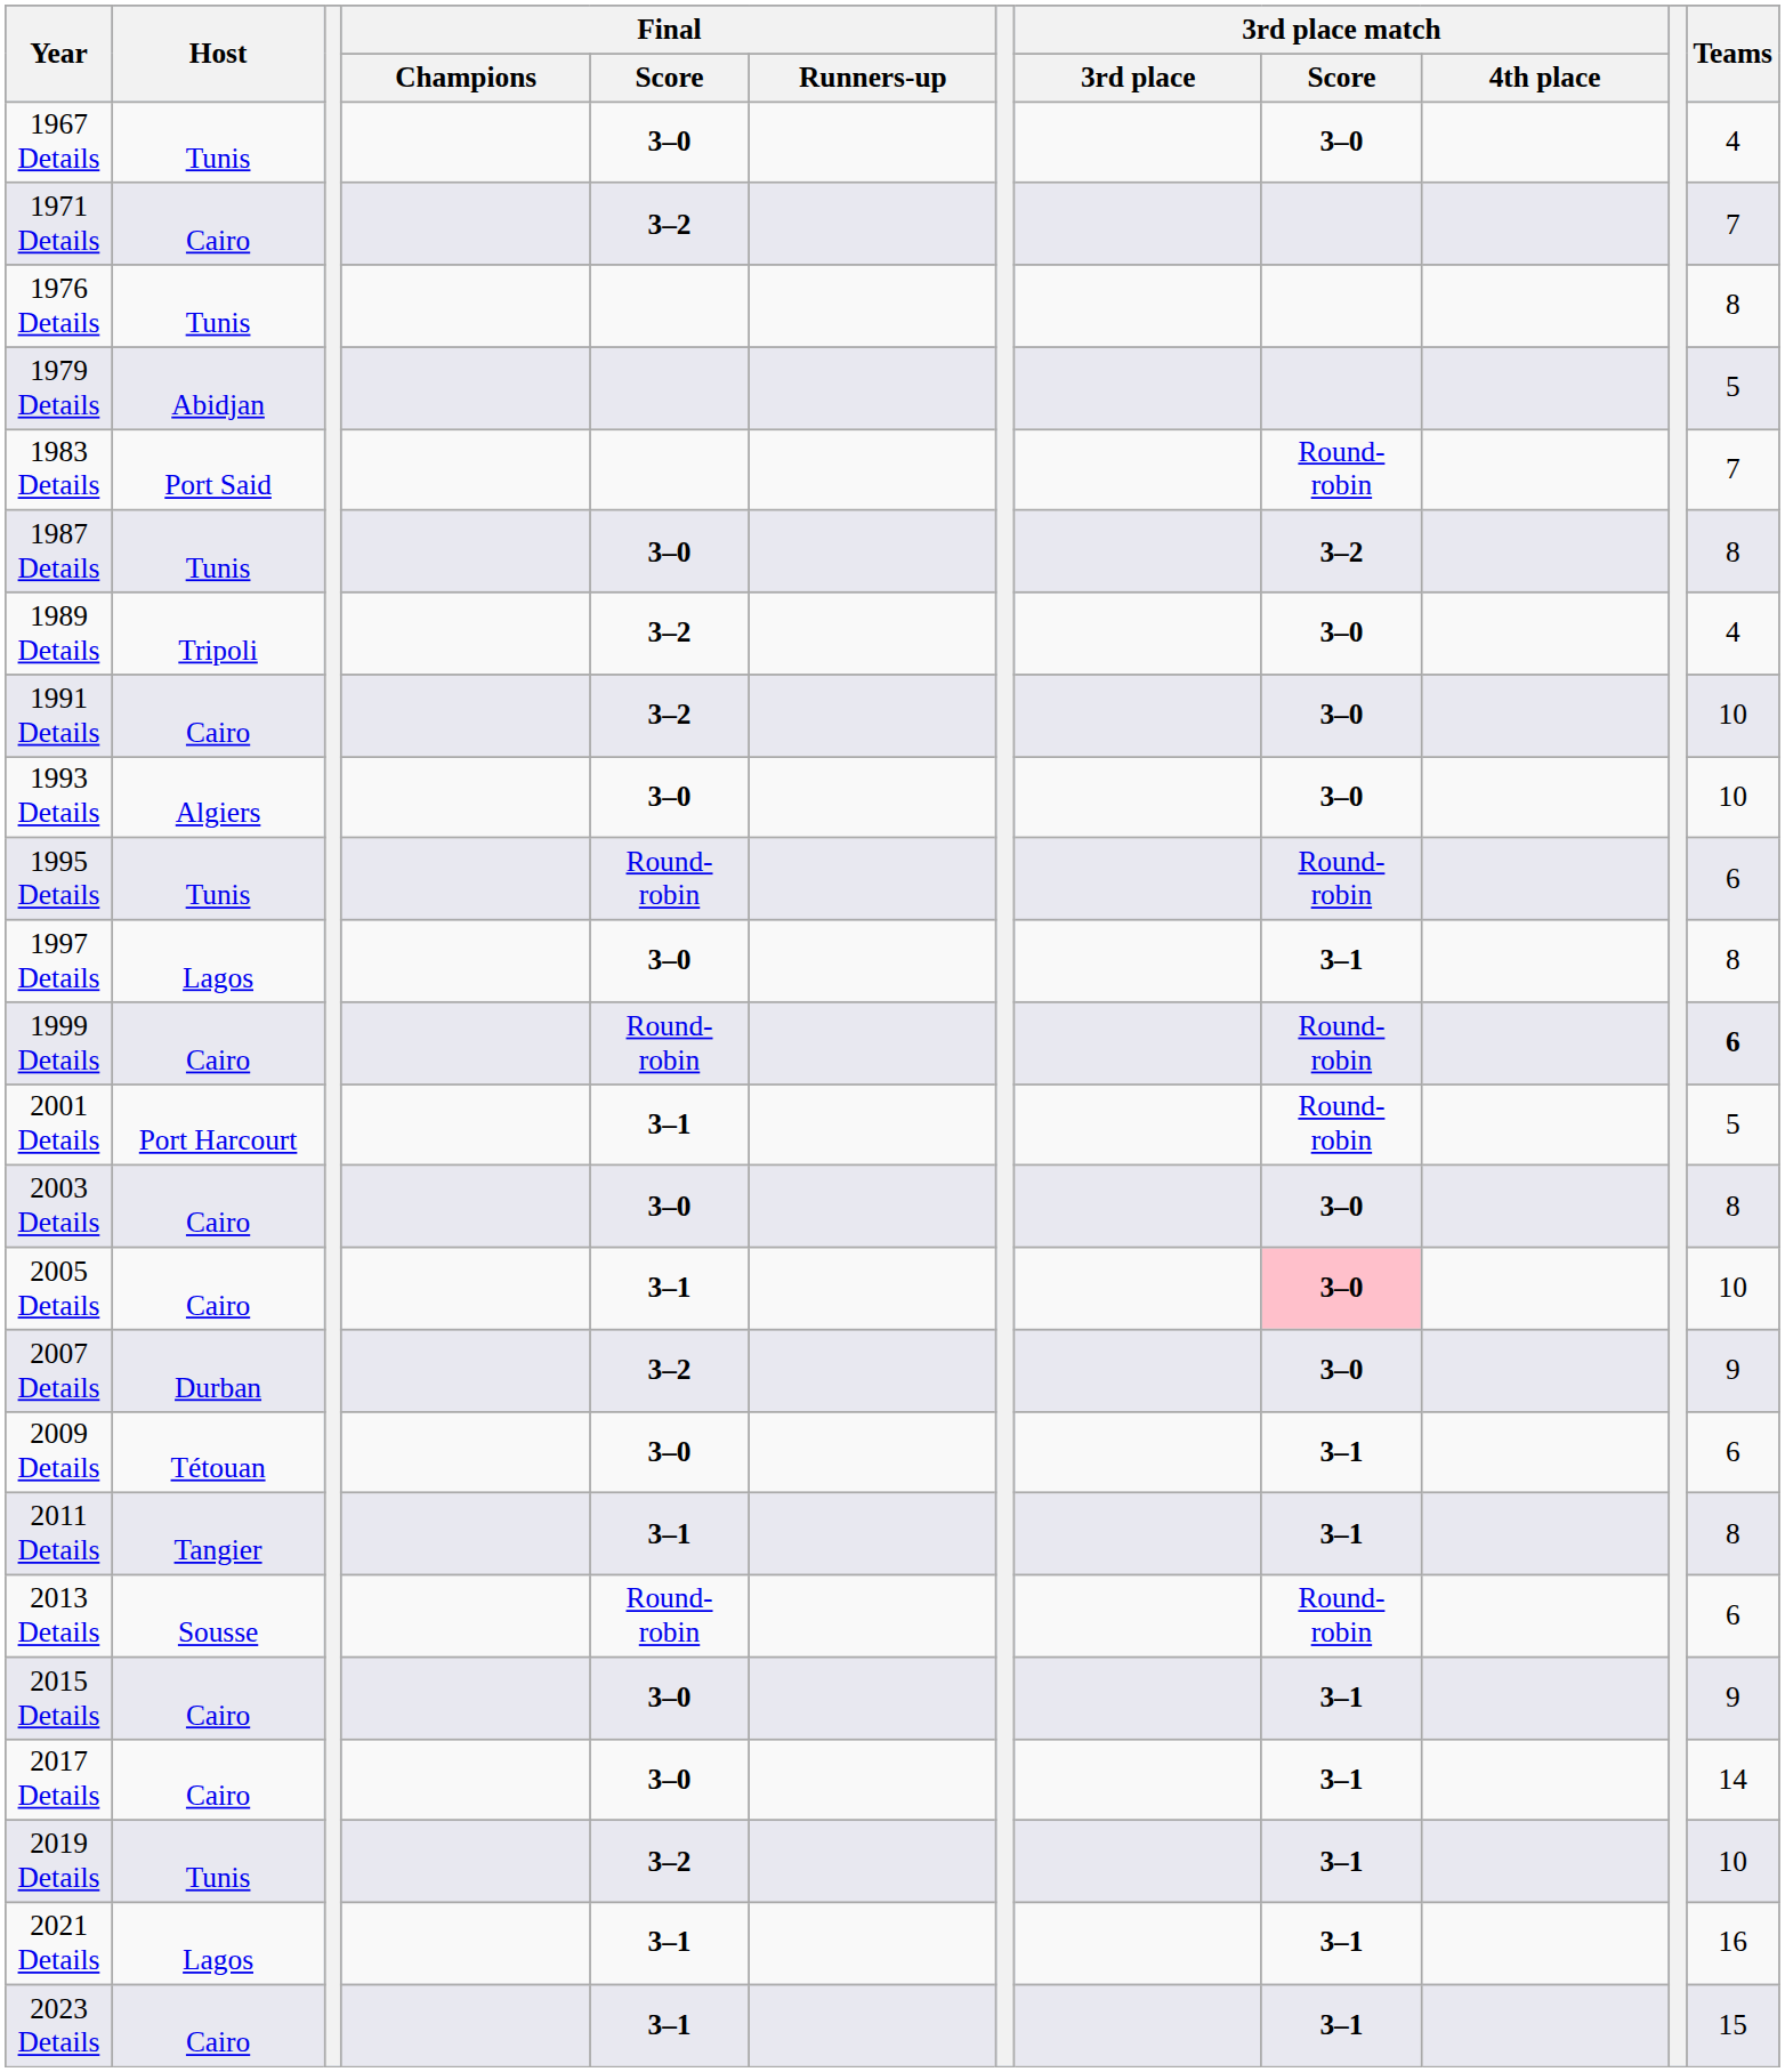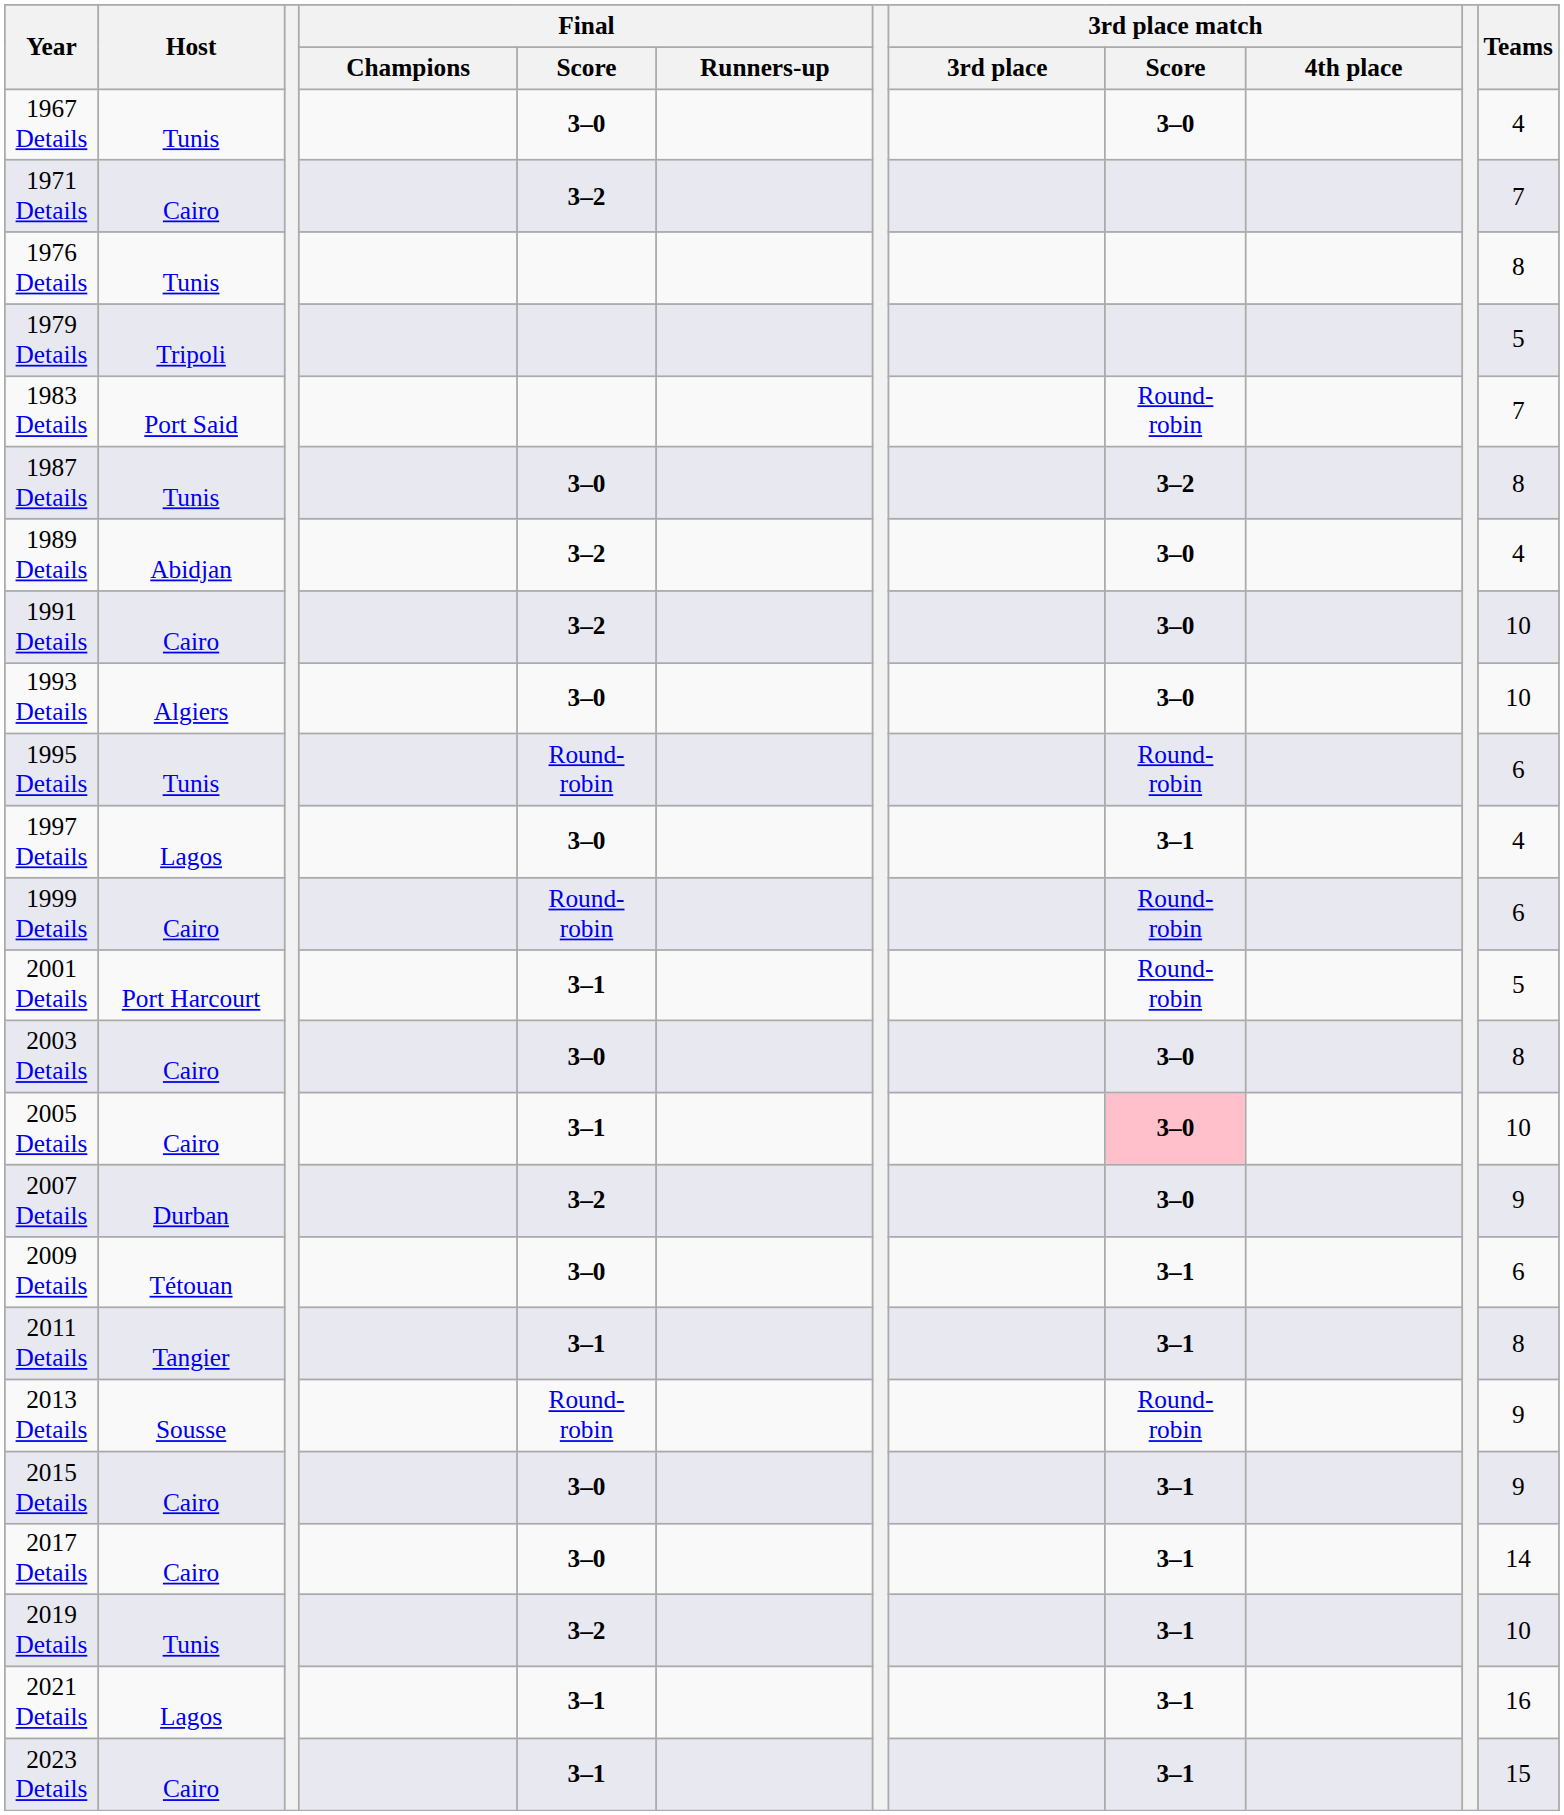 <table class="wikitable" style="font-size:90%; width:100%; text-align:center;">
 <tr bgcolor=#c1d8ff>
 <th rowspan=2 width=6%>Year</th>
 <th rowspan=2 width=12%>Host</th>
 <th width=1% rowspan=26 bgcolor=#ffffff></th>
 <th colspan=3>Final</th>
 <th width=1% rowspan=26 bgcolor=#ffffff></th>
 <th colspan=3>3rd place match</th>
 <th width=1% rowspan=26 bgcolor=#ffffff></th>
 <th rowspan=2 width=5%>Teams</th>
 </tr>
 <tr bgcolor=#efefef>
 <th width=14%>Champions</th>
 <th width=9%>Score</th>
 <th width=14%>Runners-up</th>
 <th width=14%>3rd place</th>
 <th width=9%>Score</th>
 <th width=14%>4th place</th>
 </tr>
 <tr>
 <td>1967<br><a href='#'>Details</a></td>
 <td><br><a href='#'>Tunis</a></td>
 <td><strong></strong></td>
 <td><strong>3–0</strong></td>
 <td></td>
 <td></td>
 <td><strong>3–0</strong></td>
 <td></td>
 <td>4</td>
 </tr>
 <tr bgcolor=#e8e8f0>
 <td>1971<br><a href='#'>Details</a></td>
 <td><br><a href='#'>Cairo</a></td>
 <td><strong></strong></td>
 <td><strong>3–2</strong></td>
 <td></td>
 <td></td>
 <td></td>
 <td></td>
 <td>7</td>
 </tr>
 <tr>
 <td>1976<br><a href='#'>Details</a></td>
 <td><br><a href='#'>Tunis</a></td>
 <td><strong></strong></td>
 <td></td>
 <td></td>
 <td></td>
 <td></td>
 <td></td>
 <td>8</td>
 </tr>
 <tr bgcolor=#e8e8f0>
 <td>1979<br><a href='#'>Details</a></td>
-<td><br><a href='#'>Abidjan</a></td>
+<td><br><a href='#'>Tripoli</a></td>
 <td><strong></strong></td>
 <td></td>
 <td></td>
 <td></td>
 <td></td>
 <td></td>
 <td>5</td>
 </tr>
 <tr>
 <td>1983<br><a href='#'>Details</a></td>
 <td><br><a href='#'>Port Said</a></td>
 <td><strong></strong></td>
 <td></td>
 <td></td>
 <td></td>
 <td><a href='#'>Round-robin</a></td>
 <td></td>
 <td>7</td>
 </tr>
 <tr bgcolor=#e8e8f0>
 <td>1987<br><a href='#'>Details</a></td>
 <td><br><a href='#'>Tunis</a></td>
 <td><strong></strong></td>
 <td><strong>3–0</strong></td>
 <td></td>
 <td></td>
 <td><strong>3–2</strong></td>
 <td></td>
 <td>8</td>
 </tr>
 <tr>
 <td>1989<br><a href='#'>Details</a></td>
-<td><br><a href='#'>Tripoli</a></td>
+<td><br><a href='#'>Abidjan</a></td>
 <td><strong></strong></td>
 <td><strong>3–2</strong></td>
 <td></td>
 <td></td>
 <td><strong>3–0</strong></td>
 <td></td>
 <td>4</td>
 </tr>
 <tr bgcolor=#e8e8f0>
 <td>1991<br><a href='#'>Details</a></td>
 <td><br><a href='#'>Cairo</a></td>
 <td><strong></strong></td>
 <td><strong>3–2</strong></td>
 <td></td>
 <td></td>
 <td><strong>3–0</strong></td>
 <td></td>
 <td>10</td>
 </tr>
 <tr>
 <td>1993<br><a href='#'>Details</a></td>
 <td><br><a href='#'>Algiers</a></td>
 <td><strong></strong></td>
 <td><strong>3–0</strong></td>
 <td></td>
 <td></td>
 <td><strong>3–0</strong></td>
 <td></td>
 <td>10</td>
 </tr>
 <tr bgcolor=#e8e8f0>
 <td>1995<br><a href='#'>Details</a></td>
 <td><br><a href='#'>Tunis</a></td>
 <td><strong></strong></td>
 <td><a href='#'>Round-robin</a></td>
 <td></td>
 <td></td>
 <td><a href='#'>Round-robin</a></td>
 <td></td>
 <td>6</td>
 </tr>
 <tr>
 <td>1997<br><a href='#'>Details</a></td>
 <td><br><a href='#'>Lagos</a></td>
 <td><strong></strong></td>
 <td><strong>3–0</strong></td>
 <td></td>
 <td></td>
 <td><strong>3–1</strong></td>
 <td></td>
-<td>8</td>
+<td>4</td>
 </tr>
 <tr bgcolor=#e8e8f0>
 <td>1999<br><a href='#'>Details</a></td>
 <td><br><a href='#'>Cairo</a></td>
 <td><strong></strong></td>
 <td><a href='#'>Round-robin</a></td>
 <td></td>
 <td></td>
 <td><a href='#'>Round-robin</a></td>
 <td></td>
-<td><strong>6</strong></td>
+<td>6</td>
 </tr>
 <tr>
 <td>2001<br><a href='#'>Details</a></td>
 <td><br><a href='#'>Port Harcourt</a></td>
 <td><strong></strong></td>
 <td><strong>3–1</strong></td>
 <td></td>
 <td></td>
 <td><a href='#'>Round-robin</a></td>
 <td></td>
 <td>5</td>
 </tr>
 <tr bgcolor=#e8e8f0>
 <td>2003<br><a href='#'>Details</a></td>
 <td><br><a href='#'>Cairo</a></td>
 <td><strong></strong></td>
 <td><strong>3–0</strong></td>
 <td></td>
 <td></td>
 <td><strong>3–0</strong></td>
 <td></td>
 <td>8</td>
 </tr>
 <tr>
 <td>2005<br><a href='#'>Details</a></td>
 <td><br><a href='#'>Cairo</a></td>
 <td><strong></strong></td>
 <td><strong>3–1</strong></td>
 <td></td>
 <td></td>
 <td style="background: pink;"><strong>3–0</strong></td>
 <td></td>
 <td>10</td>
 </tr>
 <tr bgcolor=#e8e8f0>
 <td>2007<br><a href='#'>Details</a></td>
 <td><br><a href='#'>Durban</a></td>
 <td><strong></strong></td>
 <td><strong>3–2</strong></td>
 <td></td>
 <td></td>
 <td><strong>3–0</strong></td>
 <td></td>
 <td>9</td>
 </tr>
 <tr>
 <td>2009<br><a href='#'>Details</a></td>
 <td><br><a href='#'>Tétouan</a></td>
 <td><strong></strong></td>
 <td><strong>3–0</strong></td>
 <td></td>
 <td></td>
 <td><strong>3–1</strong></td>
 <td></td>
 <td>6</td>
 </tr>
 <tr bgcolor=#e8e8f0>
 <td>2011<br><a href='#'>Details</a></td>
 <td><br><a href='#'>Tangier</a></td>
 <td><strong></strong></td>
 <td><strong>3–1</strong></td>
 <td></td>
 <td></td>
 <td><strong>3–1</strong></td>
 <td></td>
 <td>8</td>
 </tr>
 <tr>
 <td>2013<br><a href='#'>Details</a></td>
 <td><br><a href='#'>Sousse</a></td>
 <td><strong></strong></td>
 <td><a href='#'>Round-robin</a></td>
 <td></td>
 <td></td>
 <td><a href='#'>Round-robin</a></td>
 <td></td>
-<td>6</td>
+<td>9</td>
 </tr>
 <tr bgcolor=#e8e8f0>
 <td>2015<br><a href='#'>Details</a></td>
 <td><br><a href='#'>Cairo</a></td>
 <td><strong></strong></td>
 <td><strong>3–0</strong></td>
 <td></td>
 <td></td>
 <td><strong>3–1</strong></td>
 <td></td>
 <td>9</td>
 </tr>
 <tr>
 <td>2017<br><a href='#'>Details</a></td>
 <td><br><a href='#'>Cairo</a></td>
 <td><strong></strong></td>
 <td><strong>3–0</strong></td>
 <td></td>
 <td></td>
 <td><strong>3–1</strong></td>
 <td></td>
 <td>14</td>
 </tr>
 <tr bgcolor=#e8e8f0>
 <td>2019<br><a href='#'>Details</a></td>
 <td><br><a href='#'>Tunis</a></td>
 <td><strong></strong></td>
 <td><strong>3–2</strong></td>
 <td></td>
 <td></td>
 <td><strong>3–1</strong></td>
 <td></td>
 <td>10</td>
 </tr>
 <tr>
 <td>2021<br><a href='#'>Details</a></td>
 <td><br><a href='#'>Lagos</a></td>
 <td><strong></strong></td>
 <td><strong>3–1</strong></td>
 <td></td>
 <td></td>
 <td><strong>3–1</strong></td>
 <td></td>
 <td>16</td>
 </tr>
 <tr bgcolor=#e8e8f0>
 <td>2023<br><a href='#'>Details</a></td>
 <td><br><a href='#'>Cairo</a></td>
 <td><strong></strong></td>
 <td><strong>3–1</strong></td>
 <td></td>
 <td></td>
 <td><strong>3–1</strong></td>
 <td></td>
 <td>15</td>
 </tr>
 </table>
